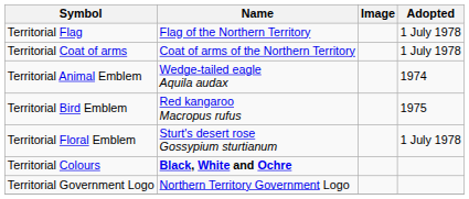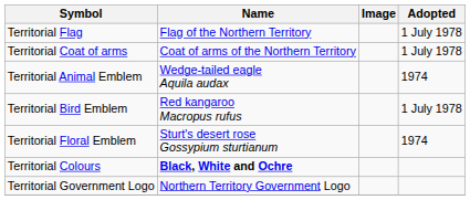 <table class="wikitable sortable" border="1">
 <tr>
 <th>Symbol</th>
 <th>Name</th>
 <th>Image</th>
 <th>Adopted</th>
 </tr>
 <tr>
 <td>Territorial <a href='#'>Flag</a></td>
 <td><a href='#'>Flag of the Northern Territory</a></td>
 <td></td>
 <td>1 July 1978</td>
 </tr>
 <tr>
 <td>Territorial <a href='#'>Coat of arms</a></td>
 <td><a href='#'>Coat of arms of the Northern Territory</a></td>
 <td></td>
 <td>1 July 1978</td>
 </tr>
 <tr>
 <td>Territorial <a href='#'>Animal</a> Emblem</td>
 <td><a href='#'>Wedge-tailed eagle</a><br> <em>Aquila audax</em></td>
 <td></td>
 <td>1974</td>
 </tr>
 <tr>
 <td>Territorial <a href='#'>Bird</a> Emblem</td>
 <td><a href='#'>Red kangaroo</a><br> <em>Macropus rufus</em></td>
 <td></td>
-<td>1975</td>
+<td>1 July 1978</td>
 </tr>
 <tr>
 <td>Territorial <a href='#'>Floral</a> Emblem</td>
 <td><a href='#'>Sturt's desert rose</a><br> <em>Gossypium sturtianum</em></td>
 <td></td>
-<td>1 July 1978</td>
+<td>1974</td>
 </tr>
 <tr>
 <td>Territorial <a href='#'>Colours</a></td>
 <td><strong><a href='#'>Black</a>, <a href='#'>White</a> and <a href='#'>Ochre</a></strong></td>
 <td align=center></td>
 <td></td>
 </tr>
 <tr>
 <td>Territorial Government Logo</td>
 <td><a href='#'>Northern Territory Government</a> Logo</td>
 <td></td>
 <td></td>
 </tr>
 <tr>
 </tr>
 </table>
